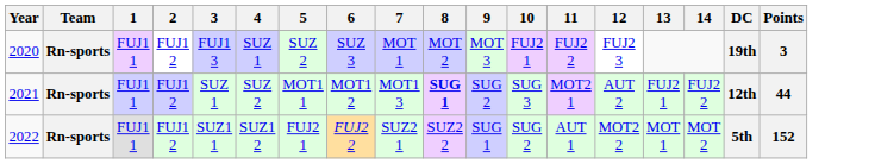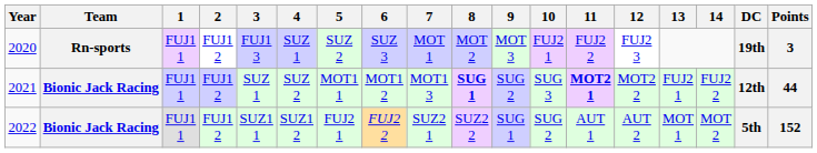 <table class="wikitable" style="text-align:center; font-size:90%">
 <tr>
 <th>Year</th>
 <th>Team</th>
 <th>1</th>
 <th>2</th>
 <th>3</th>
 <th>4</th>
 <th>5</th>
 <th>6</th>
 <th>7</th>
 <th>8</th>
 <th>9</th>
 <th>10</th>
 <th>11</th>
 <th>12</th>
 <th>13</th>
 <th>14</th>
 <th>DC</th>
 <th>Points</th>
 </tr>
 <tr>
 <td><a href='#'>2020</a></td>
 <th>Rn-sports</th>
 <td style="background:#EFCFFF"><a href='#'>FUJ1<br>1</a><br></td>
 <td style="background:#FFFFFF"><a href='#'>FUJ1<br>2</a><br></td>
 <td style="background:#CFCFFF"><a href='#'>FUJ1<br>3</a><br></td>
 <td style="background:#CFCFFF;"><a href='#'>SUZ<br>1</a><br></td>
 <td style="background:#DFFFDF;"><a href='#'>SUZ<br>2</a><br></td>
 <td style="background:#CFCFFF;"><a href='#'>SUZ<br>3</a><br></td>
 <td style="background:#CFCFFF;"><a href='#'>MOT<br>1</a><br></td>
 <td style="background:#CFCFFF;"><a href='#'>MOT<br>2</a><br></td>
 <td style="background:#DFFFDF;"><a href='#'>MOT<br>3</a><br></td>
 <td style="background:#EFCFFF;"><a href='#'>FUJ2<br>1</a><br></td>
 <td style="background:#EFCFFF;"><a href='#'>FUJ2<br>2</a><br></td>
 <td style="background:#FFFFFF;"><a href='#'>FUJ2<br>3</a><br></td>
 <td colspan=2></td>
 <th>19th</th>
 <th>3</th>
 </tr>
 <tr>
 <td><a href='#'>2021</a></td>
-<th>Rn-sports</th>
+<th nowrap><a href='#'>Bionic Jack Racing</a></th>
 <td style="background:#CFCFFF;"><a href='#'>FUJ1<br>1</a><br></td>
 <td style="background:#CFCFFF;"><a href='#'>FUJ1<br>2</a><br></td>
 <td style="background:#DFFFDF;"><a href='#'>SUZ<br>1</a><br></td>
 <td style="background:#DFFFDF;"><a href='#'>SUZ<br>2</a><br></td>
 <td style="background:#DFFFDF;"><a href='#'>MOT1<br>1</a><br></td>
 <td style="background:#DFFFDF;"><a href='#'>MOT1<br>2</a><br></td>
 <td style="background:#DFFFDF;"><a href='#'>MOT1<br>3</a><br></td>
 <td style="background:#EFCFFF;"><strong><a href='#'>SUG<br>1</a><br></strong></td>
 <td style="background:#CFCFFF;"><a href='#'>SUG<br>2</a><br></td>
 <td style="background:#DFFFDF;"><a href='#'>SUG<br>3</a><br></td>
-<td style="background:#EFCFFF;"><a href='#'>MOT2<br>1</a><br></td>
-<td style="background:#DFFFDF"><a href='#'>AUT<br>2</a><br></td>
+<td style="background:#EFCFFF;"><strong><a href='#'>MOT2<br>1</a><br></strong></td>
+<td style="background:#DFFFDF;"><a href='#'>MOT2<br>2</a><br></td>
 <td style="background:#DFFFDF;"><a href='#'>FUJ2<br>1</a><br></td>
 <td style="background:#DFFFDF;"><a href='#'>FUJ2<br>2</a><br></td>
 <th>12th</th>
 <th>44</th>
 </tr>
 <tr>
 <td><a href='#'>2022</a></td>
-<th>Rn-sports</th>
+<th><a href='#'>Bionic Jack Racing</a></th>
 <td style="background:#DFDFDF"><a href='#'>FUJ1<br>1</a><br></td>
 <td style="background:#DFFFDF"><a href='#'>FUJ1<br>2</a><br></td>
 <td style="background:#DFFFDF"><a href='#'>SUZ1<br>1</a><br></td>
 <td style="background:#DFFFDF"><a href='#'>SUZ1<br>2</a><br></td>
 <td style="background:#DFFFDF"><a href='#'>FUJ2<br>1</a><br></td>
 <td style="background:#FFDF9F"><em><a href='#'>FUJ2<br>2</a></em><br></td>
 <td style="background:#DFFFDF"><a href='#'>SUZ2<br>1</a><br></td>
 <td style="background:#EFCFFF"><a href='#'>SUZ2<br>2</a><br></td>
 <td style="background:#CFCFFF"><a href='#'>SUG<br>1</a><br></td>
 <td style="background:#DFFFDF"><a href='#'>SUG<br>2</a><br></td>
 <td style="background:#DFFFDF"><a href='#'>AUT<br>1</a><br></td>
-<td style="background:#DFFFDF;"><a href='#'>MOT2<br>2</a><br></td>
+<td style="background:#DFFFDF"><a href='#'>AUT<br>2</a><br></td>
 <td style="background:#DFFFDF"><a href='#'>MOT<br>1</a><br></td>
 <td style="background:#DFFFDF"><a href='#'>MOT<br>2</a><br></td>
 <th>5th</th>
 <th>152</th>
 </tr>
 </table>
